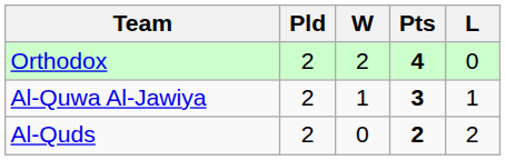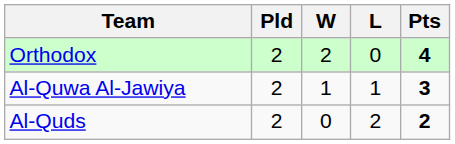 <table class="wikitable" style="text-align:center;">
 <tr>
 <th width=180>Team</th>
 <th width=30>Pld</th>
 <th width=30>W</th>
+<th width=30>L</th>
 <th width=30>Pts</th>
-<th width=30>L</th>
 </tr>
 <tr bgcolor="#ccffcc">
 <td align="left"> <a href='#'>Orthodox</a></td>
 <td>2</td>
 <td>2</td>
+<td>0</td>
 <td><strong>4</strong></td>
-<td>0</td>
 </tr>
 <tr>
 <td align="left"> <a href='#'>Al-Quwa Al-Jawiya</a></td>
 <td>2</td>
 <td>1</td>
+<td>1</td>
 <td><strong>3</strong></td>
-<td>1</td>
 </tr>
 <tr>
 <td align="left"> <a href='#'>Al-Quds</a></td>
 <td>2</td>
 <td>0</td>
+<td>2</td>
 <td><strong>2</strong></td>
-<td>2</td>
 </tr>
 </table>
